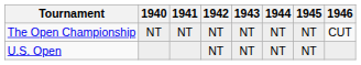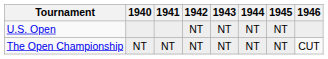 <table class="wikitable" style="font-size:95%;text-align:center;">
 <tr>
 <th>Tournament</th>
 <th>1940</th>
 <th>1941</th>
 <th>1942</th>
 <th>1943</th>
 <th>1944</th>
 <th>1945</th>
 <th>1946</th>
 </tr>
 <tr>
+<td align=left><a href='#'>U.S. Open</a></td>
+<td style="background:#eeeeee;"></td>
+<td style="background:#eeeeee;"></td>
+<td style="background:#eeeeee;">NT</td>
+<td style="background:#eeeeee;">NT</td>
+<td style="background:#eeeeee;">NT</td>
+<td style="background:#eeeeee;">NT</td>
+<td style="background:#eeeeee;"></td>
+</tr>
+<tr>
 <td align=left><a href='#'>The Open Championship</a></td>
 <td style="background:#eeeeee;">NT</td>
 <td style="background:#eeeeee;">NT</td>
 <td style="background:#eeeeee;">NT</td>
 <td style="background:#eeeeee;">NT</td>
 <td style="background:#eeeeee;">NT</td>
 <td style="background:#eeeeee;">NT</td>
 <td>CUT</td>
 </tr>
-<tr>
-<td align=left><a href='#'>U.S. Open</a></td>
-<td style="background:#eeeeee;"></td>
-<td style="background:#eeeeee;"></td>
-<td style="background:#eeeeee;">NT</td>
-<td style="background:#eeeeee;">NT</td>
-<td style="background:#eeeeee;">NT</td>
-<td style="background:#eeeeee;">NT</td>
-<td style="background:#eeeeee;"></td>
-</tr>
 </table>
